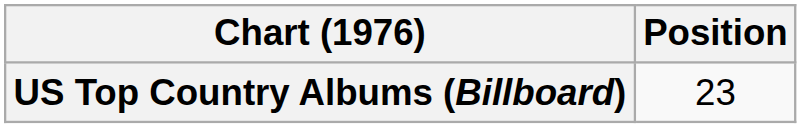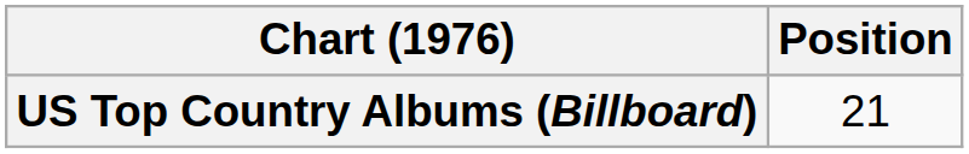 <table class="wikitable plainrowheaders" style="text-align:center">
 <tr>
 <th scope="col">Chart (1976)</th>
 <th scope="col">Position</th>
 </tr>
 <tr>
 <th scope="row">US Top Country Albums (<em>Billboard</em>)</th>
-<td>23</td>
+<td>21</td>
 </tr>
 </table>
